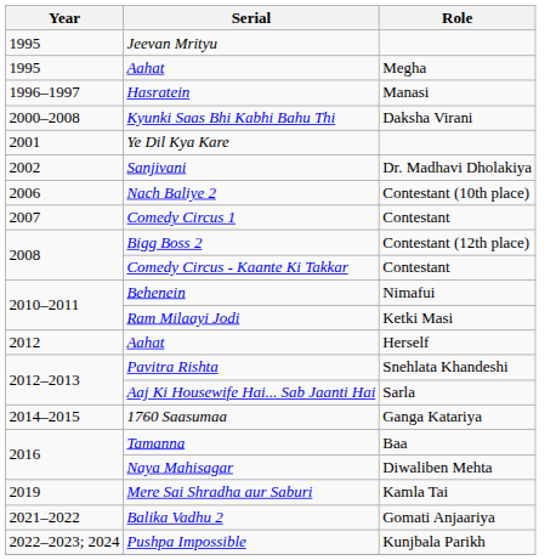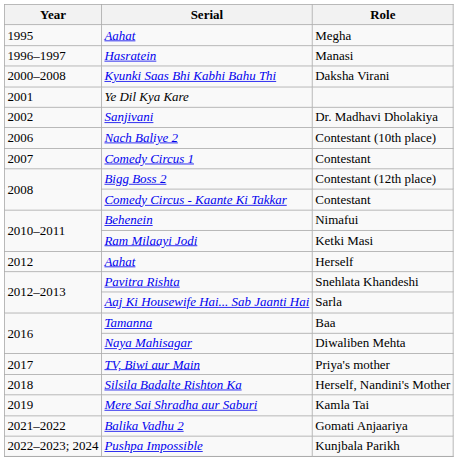 <table class="wikitable sortable">
 <tr>
 <th>Year</th>
 <th>Serial</th>
 <th>Role</th>
-</tr>
-<tr>
-<td>1995</td>
-<td><em>Jeevan Mrityu</em></td>
-<td></td>
 </tr>
 <tr>
 <td>1995</td>
 <td><em><a href='#'>Aahat</a></em></td>
 <td>Megha</td>
 </tr>
 <tr>
 <td>1996–1997</td>
 <td><em><a href='#'>Hasratein</a></em></td>
 <td>Manasi</td>
 </tr>
 <tr>
 <td>2000–2008</td>
 <td><em><a href='#'>Kyunki Saas Bhi Kabhi Bahu Thi</a></em></td>
 <td>Daksha Virani</td>
 </tr>
 <tr>
 <td>2001</td>
 <td><em>Ye Dil Kya Kare</em></td>
 <td></td>
 </tr>
 <tr>
 <td>2002</td>
 <td><em><a href='#'>Sanjivani</a></em></td>
 <td>Dr. Madhavi Dholakiya</td>
 </tr>
 <tr>
 <td>2006</td>
 <td><em><a href='#'>Nach Baliye 2</a></em></td>
 <td>Contestant (10th place)</td>
 </tr>
 <tr>
 <td>2007</td>
 <td><em><a href='#'>Comedy Circus 1</a></em></td>
 <td>Contestant</td>
 </tr>
 <tr>
 <td rowspan="2">2008</td>
 <td><em><a href='#'>Bigg Boss 2</a></em></td>
 <td>Contestant (12th place)</td>
 </tr>
 <tr>
 <td><em><a href='#'>Comedy Circus - Kaante Ki Takkar</a></em></td>
 <td>Contestant</td>
 </tr>
 <tr>
 <td rowspan="2">2010–2011</td>
 <td><em><a href='#'>Behenein</a></em></td>
 <td>Nimafui</td>
 </tr>
 <tr>
 <td><em><a href='#'>Ram Milaayi Jodi</a></em></td>
 <td>Ketki Masi</td>
 </tr>
 <tr>
 <td>2012</td>
 <td><em> <a href='#'>Aahat</a></em></td>
 <td>Herself</td>
 </tr>
 <tr>
 <td rowspan="2">2012–2013</td>
 <td><em><a href='#'>Pavitra Rishta</a></em></td>
 <td>Snehlata Khandeshi</td>
 </tr>
 <tr>
 <td><em><a href='#'>Aaj Ki Housewife Hai... Sab Jaanti Hai</a></em></td>
 <td>Sarla</td>
 </tr>
 <tr>
-<td>2014–2015</td>
-<td><em>1760 Saasumaa</em></td>
-<td>Ganga Katariya</td>
-</tr>
-<tr>
 <td rowspan="2">2016</td>
 <td><em><a href='#'>Tamanna</a></em></td>
 <td>Baa</td>
 </tr>
 <tr>
 <td><em><a href='#'>Naya Mahisagar</a></em></td>
 <td>Diwaliben Mehta</td>
+</tr>
+<tr>
+<td>2017</td>
+<td><em><a href='#'>TV, Biwi aur Main</a></em></td>
+<td>Priya's mother</td>
+</tr>
+<tr>
+<td>2018</td>
+<td><em><a href='#'>Silsila Badalte Rishton Ka</a></em></td>
+<td>Herself, Nandini's Mother</td>
 </tr>
 <tr>
 <td>2019</td>
 <td><em><a href='#'>Mere Sai Shradha aur Saburi</a></em></td>
 <td>Kamla Tai</td>
 </tr>
 <tr>
 <td>2021–2022</td>
 <td><em><a href='#'>Balika Vadhu 2</a></em></td>
 <td>Gomati Anjaariya</td>
 </tr>
 <tr>
 <td>2022–2023; 2024</td>
 <td><em><a href='#'>Pushpa Impossible</a></em></td>
 <td>Kunjbala Parikh</td>
 </tr>
 <tr>
 </tr>
 </table>
